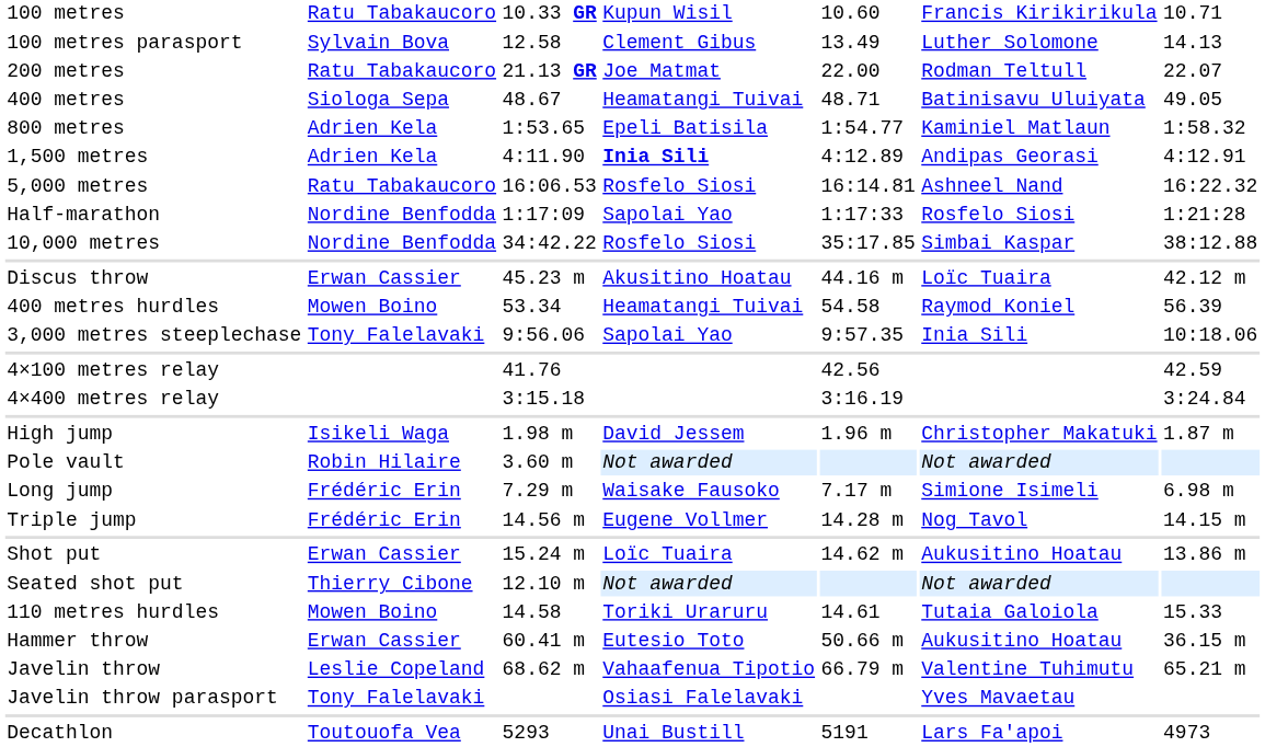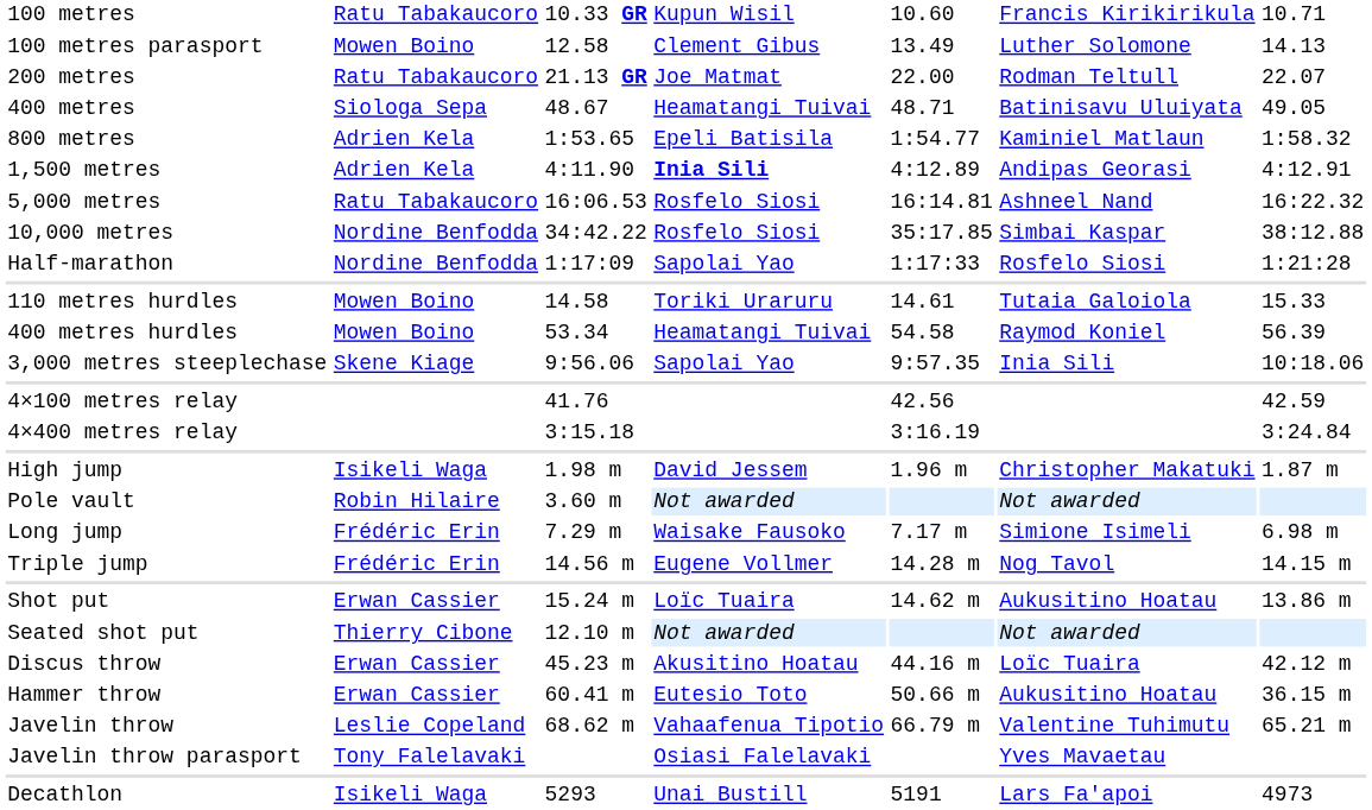 <table>
 <tr>
 <td>100 metres</td>
 <td><a href='#'>Ratu Tabakaucoro</a><br></td>
 <td>10.33 <strong><a href='#'>GR</a></strong></td>
 <td><a href='#'>Kupun Wisil</a><br></td>
 <td>10.60</td>
 <td><a href='#'>Francis Kirikirikula</a><br></td>
 <td>10.71</td>
 </tr>
 <tr>
 <td>100 metres parasport</td>
-<td><a href='#'>Sylvain Bova</a><br></td>
+<td><a href='#'>Mowen Boino</a><br></td>
 <td>12.58</td>
 <td><a href='#'>Clement Gibus</a><br></td>
 <td>13.49</td>
 <td><a href='#'>Luther Solomone</a><br></td>
 <td>14.13</td>
 </tr>
 <tr>
 <td>200 metres</td>
 <td><a href='#'>Ratu Tabakaucoro</a><br></td>
 <td>21.13 <strong><a href='#'>GR</a></strong></td>
 <td><a href='#'>Joe Matmat</a><br></td>
 <td>22.00</td>
 <td><a href='#'>Rodman Teltull</a><br></td>
 <td>22.07</td>
 </tr>
 <tr>
 <td>400 metres</td>
 <td><a href='#'>Siologa Sepa</a><br></td>
 <td>48.67</td>
 <td><a href='#'>Heamatangi Tuivai</a><br></td>
 <td>48.71</td>
 <td><a href='#'>Batinisavu Uluiyata</a><br></td>
 <td>49.05</td>
 </tr>
 <tr>
 <td>800 metres</td>
 <td><a href='#'>Adrien Kela</a><br></td>
 <td>1:53.65</td>
 <td><a href='#'>Epeli Batisila</a><br></td>
 <td>1:54.77</td>
 <td><a href='#'>Kaminiel Matlaun</a><br></td>
 <td>1:58.32</td>
 </tr>
 <tr>
 <td>1,500 metres</td>
 <td><a href='#'>Adrien Kela</a><br></td>
 <td>4:11.90</td>
 <td><strong><a href='#'>Inia Sili</a><br></strong></td>
 <td>4:12.89</td>
 <td><a href='#'>Andipas Georasi</a><br></td>
 <td>4:12.91</td>
 </tr>
 <tr>
 <td>5,000 metres</td>
 <td><a href='#'>Ratu Tabakaucoro</a><br></td>
 <td>16:06.53</td>
 <td><a href='#'>Rosfelo Siosi</a><br> </td>
 <td>16:14.81</td>
 <td><a href='#'>Ashneel Nand</a><br></td>
 <td>16:22.32</td>
 </tr>
 <tr>
+<td>10,000 metres</td>
+<td><a href='#'>Nordine Benfodda</a><br></td>
+<td>34:42.22</td>
+<td><a href='#'>Rosfelo Siosi</a><br></td>
+<td>35:17.85</td>
+<td><a href='#'>Simbai Kaspar</a><br></td>
+<td>38:12.88</td>
+</tr>
+<tr>
 <td>Half-marathon</td>
 <td><a href='#'>Nordine Benfodda</a><br></td>
 <td>1:17:09</td>
 <td><a href='#'>Sapolai Yao</a><br></td>
 <td>1:17:33</td>
 <td><a href='#'>Rosfelo Siosi</a><br></td>
 <td>1:21:28</td>
 </tr>
-<tr>
-<td>10,000 metres</td>
-<td><a href='#'>Nordine Benfodda</a><br></td>
-<td>34:42.22</td>
-<td><a href='#'>Rosfelo Siosi</a><br></td>
-<td>35:17.85</td>
-<td><a href='#'>Simbai Kaspar</a><br></td>
-<td>38:12.88</td>
-</tr>
 <tr bgcolor=#DDDDDD>
 <td colspan=7></td>
 </tr>
 <tr>
-<td>Discus throw</td>
-<td><a href='#'>Erwan Cassier</a><br></td>
-<td>45.23 m</td>
-<td><a href='#'>Akusitino Hoatau</a><br></td>
-<td>44.16 m</td>
-<td><a href='#'>Loïc Tuaira</a><br></td>
-<td>42.12 m</td>
+<td>110 metres hurdles</td>
+<td><a href='#'>Mowen Boino</a><br></td>
+<td>14.58</td>
+<td><a href='#'>Toriki Uraruru</a><br></td>
+<td>14.61</td>
+<td><a href='#'>Tutaia Galoiola</a><br></td>
+<td>15.33</td>
 </tr>
 <tr>
 <td>400 metres hurdles</td>
 <td><a href='#'>Mowen Boino</a><br></td>
 <td>53.34</td>
 <td><a href='#'>Heamatangi Tuivai</a><br></td>
 <td>54.58</td>
 <td><a href='#'>Raymod Koniel</a><br></td>
 <td>56.39</td>
 </tr>
 <tr>
 <td>3,000 metres steeplechase</td>
-<td><a href='#'>Tony Falelavaki</a><br></td>
+<td><a href='#'>Skene Kiage</a><br></td>
 <td>9:56.06</td>
 <td><a href='#'>Sapolai Yao</a><br></td>
 <td>9:57.35</td>
 <td><a href='#'>Inia Sili</a><br></td>
 <td>10:18.06</td>
 </tr>
 <tr bgcolor=#DDDDDD>
 <td colspan=7></td>
 </tr>
 <tr>
 <td>4×100 metres relay</td>
 <td></td>
 <td>41.76</td>
 <td></td>
 <td>42.56</td>
 <td></td>
 <td>42.59</td>
 </tr>
 <tr>
 <td>4×400 metres relay</td>
 <td></td>
 <td>3:15.18</td>
 <td></td>
 <td>3:16.19</td>
 <td></td>
 <td>3:24.84</td>
 </tr>
 <tr bgcolor=#DDDDDD>
 <td colspan=7></td>
 </tr>
 <tr>
 <td>High jump</td>
 <td><a href='#'>Isikeli Waga</a><br></td>
 <td>1.98 m</td>
 <td><a href='#'>David Jessem</a><br></td>
 <td>1.96 m</td>
 <td><a href='#'>Christopher Makatuki</a><br></td>
 <td>1.87 m</td>
 </tr>
 <tr>
 <td>Pole vault</td>
 <td><a href='#'>Robin Hilaire</a><br></td>
 <td>3.60 m</td>
 <td bgcolor=#def><em>Not awarded</em></td>
 <td bgcolor=#def></td>
 <td bgcolor=#def><em>Not awarded</em></td>
 <td bgcolor=#def></td>
 </tr>
 <tr>
 <td>Long jump</td>
 <td><a href='#'>Frédéric Erin</a><br></td>
 <td>7.29 m</td>
 <td><a href='#'>Waisake Fausoko</a><br></td>
 <td>7.17 m</td>
 <td><a href='#'>Simione Isimeli</a><br></td>
 <td>6.98 m</td>
 </tr>
 <tr>
 <td>Triple jump</td>
 <td><a href='#'>Frédéric Erin</a><br></td>
 <td>14.56 m</td>
 <td><a href='#'>Eugene Vollmer</a><br></td>
 <td>14.28 m</td>
 <td><a href='#'>Nog Tavol</a><br></td>
 <td>14.15 m</td>
 </tr>
 <tr bgcolor=#DDDDDD>
 <td colspan=7></td>
 </tr>
 <tr>
 <td>Shot put</td>
 <td><a href='#'>Erwan Cassier</a><br></td>
 <td>15.24 m</td>
 <td><a href='#'>Loïc Tuaira</a><br></td>
 <td>14.62 m</td>
 <td><a href='#'>Aukusitino Hoatau</a><br></td>
 <td>13.86 m</td>
 </tr>
 <tr>
 <td>Seated shot put</td>
 <td><a href='#'>Thierry Cibone</a><br></td>
 <td>12.10 m</td>
 <td bgcolor=#def><em>Not awarded</em></td>
 <td bgcolor=#def></td>
 <td bgcolor=#def><em>Not awarded</em></td>
 <td bgcolor=#def></td>
 </tr>
 <tr>
-<td>110 metres hurdles</td>
-<td><a href='#'>Mowen Boino</a><br></td>
-<td>14.58</td>
-<td><a href='#'>Toriki Uraruru</a><br></td>
-<td>14.61</td>
-<td><a href='#'>Tutaia Galoiola</a><br></td>
-<td>15.33</td>
+<td>Discus throw</td>
+<td><a href='#'>Erwan Cassier</a><br></td>
+<td>45.23 m</td>
+<td><a href='#'>Akusitino Hoatau</a><br></td>
+<td>44.16 m</td>
+<td><a href='#'>Loïc Tuaira</a><br></td>
+<td>42.12 m</td>
 </tr>
 <tr>
 <td>Hammer throw</td>
 <td><a href='#'>Erwan Cassier</a><br></td>
 <td>60.41 m</td>
 <td><a href='#'>Eutesio Toto</a><br></td>
 <td>50.66 m</td>
 <td><a href='#'>Aukusitino Hoatau</a><br></td>
 <td>36.15 m</td>
 </tr>
 <tr>
 <td>Javelin throw</td>
 <td><a href='#'>Leslie Copeland</a><br></td>
 <td>68.62 m</td>
 <td><a href='#'>Vahaafenua Tipotio</a><br></td>
 <td>66.79 m</td>
 <td><a href='#'>Valentine Tuhimutu</a><br></td>
 <td>65.21 m</td>
 </tr>
 <tr>
 <td>Javelin throw parasport</td>
 <td><a href='#'>Tony Falelavaki</a><br></td>
 <td></td>
 <td><a href='#'>Osiasi Falelavaki</a><br></td>
 <td></td>
 <td><a href='#'>Yves Mavaetau</a><br></td>
 <td></td>
 </tr>
 <tr bgcolor=#DDDDDD>
 <td colspan=7></td>
 </tr>
 <tr>
 <td>Decathlon</td>
-<td><a href='#'>Toutouofa Vea</a><br></td>
+<td><a href='#'>Isikeli Waga</a><br></td>
 <td>5293</td>
 <td><a href='#'>Unai Bustill</a><br></td>
 <td>5191</td>
 <td><a href='#'>Lars Fa'apoi</a><br></td>
 <td>4973</td>
 </tr>
 </table>
